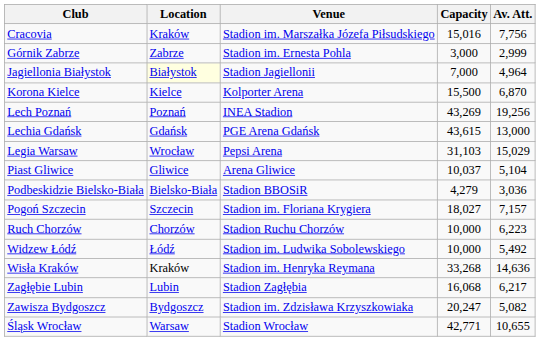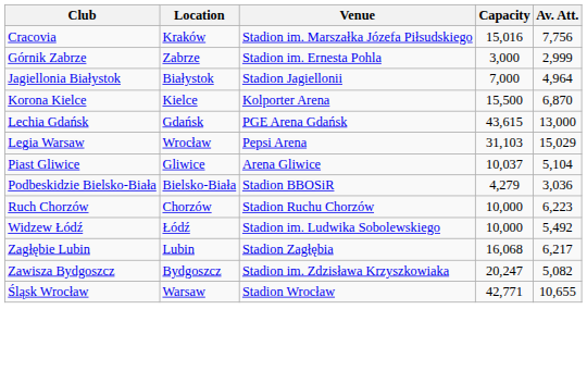 <table class="wikitable sortable" style="margin:0.5em auto">
 <tr>
 <th>Club</th>
 <th>Location</th>
 <th>Venue</th>
 <th>Capacity</th>
 <th>Av. Att.</th>
 </tr>
 <tr>
 <td><a href='#'>Cracovia</a></td>
 <td><a href='#'>Kraków</a></td>
 <td><a href='#'>Stadion im. Marszałka Józefa Piłsudskiego</a></td>
 <td align="center">15,016</td>
 <td align="center">7,756</td>
 </tr>
 <tr>
 <td><a href='#'>Górnik Zabrze</a></td>
 <td><a href='#'>Zabrze</a></td>
 <td><a href='#'>Stadion im. Ernesta Pohla</a></td>
 <td align="center">3,000</td>
 <td align="center">2,999</td>
 </tr>
 <tr>
 <td><a href='#'>Jagiellonia Białystok</a></td>
-<td style="background: lightyellow;"><a href='#'>Białystok</a></td>
+<td><a href='#'>Białystok</a></td>
 <td><a href='#'>Stadion Jagiellonii</a></td>
 <td align="center">7,000</td>
 <td align="center">4,964</td>
 </tr>
 <tr>
 <td><a href='#'>Korona Kielce</a></td>
 <td><a href='#'>Kielce</a></td>
 <td><a href='#'>Kolporter Arena</a></td>
 <td align="center">15,500</td>
 <td align="center">6,870</td>
-</tr>
-<tr>
-<td><a href='#'>Lech Poznań</a></td>
-<td><a href='#'>Poznań</a></td>
-<td><a href='#'>INEA Stadion</a></td>
-<td align="center">43,269</td>
-<td align="center">19,256</td>
 </tr>
 <tr>
 <td><a href='#'>Lechia Gdańsk</a></td>
 <td><a href='#'>Gdańsk</a></td>
 <td><a href='#'>PGE Arena Gdańsk</a></td>
 <td align="center">43,615</td>
 <td align="center">13,000</td>
 </tr>
 <tr>
 <td><a href='#'>Legia Warsaw</a></td>
 <td><a href='#'>Wrocław</a></td>
 <td><a href='#'>Pepsi Arena</a></td>
 <td align="center">31,103</td>
 <td align="center">15,029</td>
 </tr>
 <tr>
 <td><a href='#'>Piast Gliwice</a></td>
 <td><a href='#'>Gliwice</a></td>
 <td><a href='#'>Arena Gliwice</a></td>
 <td align="center">10,037</td>
 <td align="center">5,104</td>
 </tr>
 <tr>
 <td><a href='#'>Podbeskidzie Bielsko-Biała</a></td>
 <td><a href='#'>Bielsko-Biała</a></td>
 <td><a href='#'>Stadion BBOSiR</a></td>
 <td align="center">4,279</td>
 <td align="center">3,036</td>
 </tr>
 <tr>
-<td><a href='#'>Pogoń Szczecin</a></td>
-<td><a href='#'>Szczecin</a></td>
-<td><a href='#'>Stadion im. Floriana Krygiera</a></td>
-<td align="center">18,027</td>
-<td align="center">7,157</td>
-</tr>
-<tr>
 <td><a href='#'>Ruch Chorzów</a></td>
 <td><a href='#'>Chorzów</a></td>
 <td><a href='#'>Stadion Ruchu Chorzów</a></td>
 <td align="center">10,000</td>
 <td align="center">6,223</td>
 </tr>
 <tr>
 <td><a href='#'>Widzew Łódź</a></td>
 <td><a href='#'>Łódź</a></td>
 <td><a href='#'>Stadion im. Ludwika Sobolewskiego</a></td>
 <td align="center">10,000</td>
 <td align="center">5,492</td>
-</tr>
-<tr>
-<td><a href='#'>Wisła Kraków</a></td>
-<td>Kraków</td>
-<td><a href='#'>Stadion im. Henryka Reymana</a></td>
-<td align="center">33,268</td>
-<td align="center">14,636</td>
 </tr>
 <tr>
 <td><a href='#'>Zagłębie Lubin</a></td>
 <td><a href='#'>Lubin</a></td>
 <td><a href='#'>Stadion Zagłębia</a></td>
 <td align="center">16,068</td>
 <td align="center">6,217</td>
 </tr>
 <tr>
 <td><a href='#'>Zawisza Bydgoszcz</a></td>
 <td><a href='#'>Bydgoszcz</a></td>
 <td><a href='#'>Stadion im. Zdzisława Krzyszkowiaka</a></td>
 <td align="center">20,247</td>
 <td align="center">5,082</td>
 </tr>
 <tr>
 <td><a href='#'>Śląsk Wrocław</a></td>
 <td><a href='#'>Warsaw</a></td>
 <td><a href='#'>Stadion Wrocław</a></td>
 <td align="center">42,771</td>
 <td align="center">10,655</td>
 </tr>
 </table>
